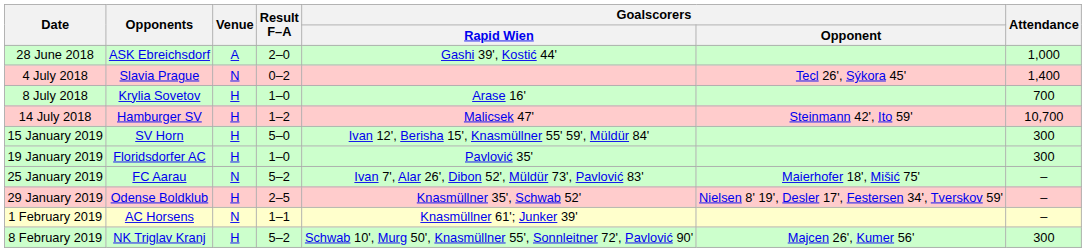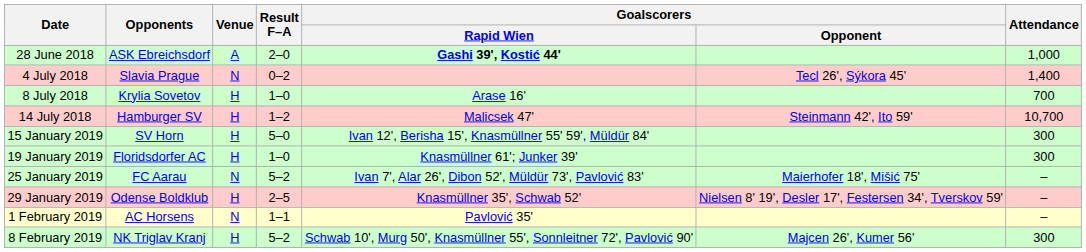 <table class="wikitable" style="text-align:center; font-size:90%">
 <tr>
 <th rowspan="2">Date</th>
 <th rowspan="2">Opponents</th>
 <th rowspan="2">Venue</th>
 <th rowspan="2">Result<br>F–A</th>
 <th colspan="2">Goalscorers</th>
 <th rowspan="2">Attendance</th>
 </tr>
 <tr>
 <th><a href='#'>Rapid Wien</a></th>
 <th>Opponent</th>
 </tr>
 <tr style="background:#cfc">
 <td>28 June 2018</td>
 <td><a href='#'>ASK Ebreichsdorf</a> </td>
 <td><a href='#'>A</a></td>
 <td>2–0</td>
-<td><a href='#'>Gashi</a> 39', <a href='#'>Kostić</a> 44'</td>
+<td><strong><a href='#'>Gashi</a> 39', <a href='#'>Kostić</a> 44'</strong></td>
 <td></td>
 <td>1,000</td>
 </tr>
 <tr style="background:#fcc">
 <td>4 July 2018</td>
 <td><a href='#'>Slavia Prague</a> </td>
 <td><a href='#'>N</a></td>
 <td>0–2</td>
 <td></td>
 <td><a href='#'>Tecl</a> 26', <a href='#'>Sýkora</a> 45'</td>
 <td>1,400</td>
 </tr>
 <tr style="background:#cfc">
 <td>8 July 2018</td>
 <td><a href='#'>Krylia Sovetov</a> </td>
 <td><a href='#'>H</a></td>
 <td>1–0</td>
 <td><a href='#'>Arase</a> 16'</td>
 <td></td>
 <td>700</td>
 </tr>
 <tr style="background:#fcc">
 <td>14 July 2018</td>
 <td><a href='#'>Hamburger SV</a> </td>
 <td><a href='#'>H</a></td>
 <td>1–2</td>
 <td><a href='#'>Malicsek</a> 47'</td>
 <td><a href='#'>Steinmann</a> 42', <a href='#'>Ito</a> 59'</td>
 <td>10,700</td>
 </tr>
 <tr style="background:#cfc">
 <td>15 January 2019</td>
 <td><a href='#'>SV Horn</a> </td>
 <td><a href='#'>H</a></td>
 <td>5–0</td>
 <td><a href='#'>Ivan</a> 12', <a href='#'>Berisha</a> 15', <a href='#'>Knasmüllner</a> 55' 59', <a href='#'>Müldür</a> 84'</td>
 <td></td>
 <td>300</td>
 </tr>
 <tr style="background:#cfc">
 <td>19 January 2019</td>
 <td><a href='#'>Floridsdorfer AC</a> </td>
 <td><a href='#'>H</a></td>
 <td>1–0</td>
-<td><a href='#'>Pavlović</a> 35'</td>
+<td><a href='#'>Knasmüllner</a> 61'; <a href='#'>Junker</a> 39'</td>
 <td></td>
 <td>300</td>
 </tr>
 <tr style="background:#cfc">
 <td>25 January 2019</td>
 <td><a href='#'>FC Aarau</a> </td>
 <td><a href='#'>N</a></td>
 <td>5–2</td>
 <td><a href='#'>Ivan</a> 7', <a href='#'>Alar</a> 26', <a href='#'>Dibon</a> 52', <a href='#'>Müldür</a> 73', <a href='#'>Pavlović</a> 83'</td>
 <td><a href='#'>Maierhofer</a> 18', <a href='#'>Mišić</a> 75'</td>
 <td>–</td>
 </tr>
 <tr style="background:#fcc">
 <td>29 January 2019</td>
 <td><a href='#'>Odense Boldklub</a> </td>
 <td><a href='#'>H</a></td>
 <td>2–5</td>
 <td><a href='#'>Knasmüllner</a> 35', <a href='#'>Schwab</a> 52'</td>
 <td><a href='#'>Nielsen</a> 8' 19', <a href='#'>Desler</a> 17', <a href='#'>Festersen</a> 34', <a href='#'>Tverskov</a> 59'</td>
 <td>–</td>
 </tr>
 <tr style="background:#ffc">
 <td>1 February 2019</td>
 <td><a href='#'>AC Horsens</a> </td>
 <td><a href='#'>N</a></td>
 <td>1–1</td>
-<td><a href='#'>Knasmüllner</a> 61'; <a href='#'>Junker</a> 39'</td>
+<td><a href='#'>Pavlović</a> 35'</td>
 <td></td>
 <td>–</td>
 </tr>
 <tr style="background:#cfc">
 <td>8 February 2019</td>
 <td><a href='#'>NK Triglav Kranj</a> </td>
 <td><a href='#'>H</a></td>
 <td>5–2</td>
 <td><a href='#'>Schwab</a> 10', <a href='#'>Murg</a> 50', <a href='#'>Knasmüllner</a> 55', <a href='#'>Sonnleitner</a> 72', <a href='#'>Pavlović</a> 90'</td>
 <td><a href='#'>Majcen</a> 26', <a href='#'>Kumer</a> 56'</td>
 <td>300</td>
 </tr>
 </table>
